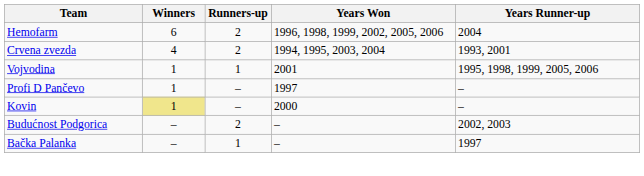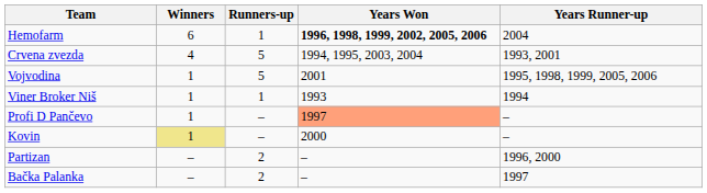 <table class="wikitable" width=55%>
 <tr>
 <th width=15%>Team</th>
 <th width=5%>Winners</th>
 <th width=5%>Runners-up</th>
 <th width=20%>Years Won</th>
 <th width=20%>Years Runner-up</th>
 </tr>
 <tr>
 <td><a href='#'>Hemofarm</a></td>
 <td align=center>6</td>
-<td align=center>2</td>
-<td>1996, 1998, 1999, 2002, 2005, 2006</td>
+<td align=center>1</td>
+<td><strong>1996, 1998, 1999, 2002, 2005, 2006</strong></td>
 <td>2004</td>
 </tr>
 <tr>
 <td><a href='#'>Crvena zvezda</a></td>
 <td align=center>4</td>
-<td align=center>2</td>
+<td align=center>5</td>
 <td>1994, 1995, 2003, 2004</td>
 <td>1993, 2001</td>
 </tr>
 <tr>
 <td><a href='#'>Vojvodina</a></td>
 <td align=center>1</td>
-<td align=center>1</td>
+<td align=center>5</td>
 <td>2001</td>
 <td>1995, 1998, 1999, 2005, 2006</td>
+</tr>
+<tr>
+<td><a href='#'>Viner Broker Niš</a></td>
+<td align=center>1</td>
+<td align=center>1</td>
+<td>1993</td>
+<td>1994</td>
 </tr>
 <tr>
 <td><a href='#'>Profi D Pančevo</a></td>
 <td align=center>1</td>
 <td align=center>–</td>
-<td>1997</td>
+<td style="background: lightsalmon;">1997</td>
 <td>–</td>
 </tr>
 <tr>
 <td><a href='#'>Kovin</a></td>
 <td align=center style="background: khaki;">1</td>
 <td align=center>–</td>
 <td>2000</td>
 <td>–</td>
 </tr>
 <tr>
-<td><a href='#'>Budućnost Podgorica</a></td>
+<td><a href='#'>Partizan</a></td>
 <td align=center>–</td>
 <td align=center>2</td>
 <td>–</td>
-<td>2002, 2003</td>
+<td>1996, 2000</td>
 </tr>
 <tr>
 <td><a href='#'>Bačka Palanka</a></td>
 <td align=center>–</td>
-<td align=center>1</td>
+<td align=center>2</td>
 <td>–</td>
 <td>1997</td>
 </tr>
 </table>
